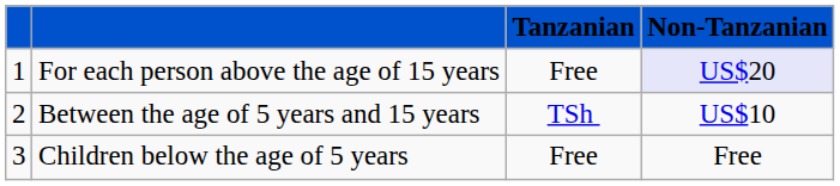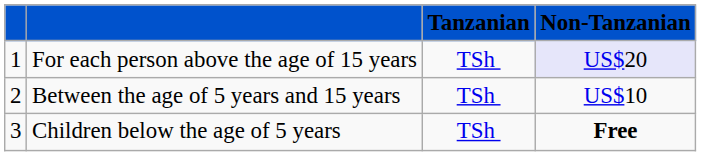 <table class="wikitable">
 <tr>
 <th style="background: #0052cc;"></th>
 <th style="background: #0052cc;"></th>
 <th style="background: #0052cc;"><span>Tanzanian</span></th>
 <th style="background: #0052cc;"><span>Non-Tanzanian</span></th>
 </tr>
 <tr>
 <td>1</td>
 <td>For each person above the age of 15 years</td>
-<td align="center">Free</td>
+<td align="center"><a href='#'>TSh </a></td>
 <td align="center" style="background: lavender;"><a href='#'>US$</a>20</td>
 </tr>
 <tr>
 <td>2</td>
 <td>Between the age of 5 years and 15 years</td>
 <td align="center"><a href='#'>TSh </a></td>
 <td align="center"><a href='#'>US$</a>10</td>
 </tr>
 <tr>
 <td>3</td>
 <td>Children below the age of 5 years</td>
-<td align="center">Free</td>
-<td align="center">Free</td>
+<td align="center"><a href='#'>TSh </a></td>
+<td align="center"><strong>Free</strong></td>
 </tr>
 </table>
